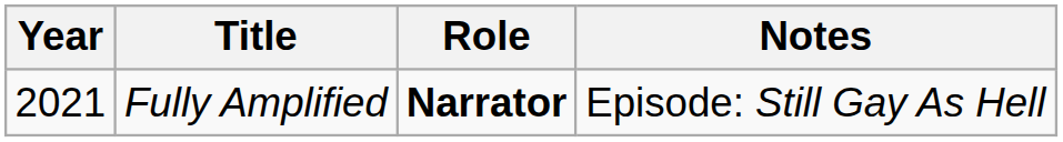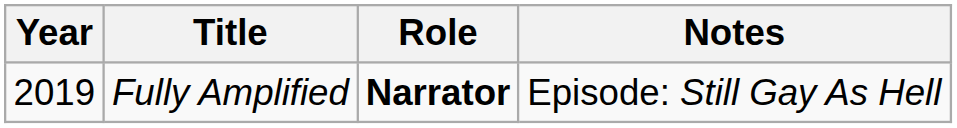 <table class="wikitable sortable">
 <tr>
 <th>Year</th>
 <th>Title</th>
 <th>Role</th>
 <th>Notes</th>
 </tr>
 <tr>
-<td>2021</td>
+<td>2019</td>
 <td><em>Fully Amplified</em></td>
 <td><strong>Narrator</strong></td>
 <td>Episode: <em>Still Gay As Hell</em></td>
 </tr>
 </table>
